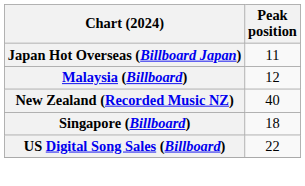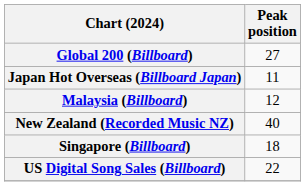 <table class="wikitable sortable plainrowheaders" style="text-align:center">
 <tr>
 <th scope="col">Chart (2024)</th>
 <th scope="col">Peak<br>position</th>
+</tr>
+<tr>
+<th scope="row"><a href='#'>Global 200</a> (<em><a href='#'>Billboard</a></em>)</th>
+<td>27</td>
 </tr>
 <tr>
 <th scope="row">Japan Hot Overseas (<em><a href='#'>Billboard Japan</a></em>)</th>
 <td>11</td>
 </tr>
 <tr>
 <th scope="row"><a href='#'>Malaysia</a> (<em><a href='#'>Billboard</a></em>)</th>
 <td>12</td>
 </tr>
 <tr>
 <th scope="row">New Zealand (<a href='#'>Recorded Music NZ</a>)</th>
 <td>40</td>
 </tr>
 <tr>
 <th scope="row">Singapore (<em><a href='#'>Billboard</a></em>)</th>
 <td>18</td>
 </tr>
 <tr>
 <th scope="row">US <a href='#'>Digital Song Sales</a> (<em><a href='#'>Billboard</a></em>)</th>
 <td>22</td>
 </tr>
 <tr>
 </tr>
 </table>
